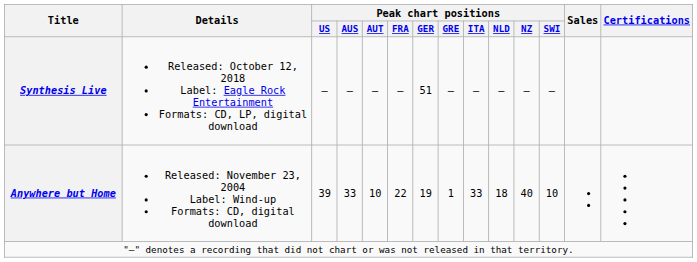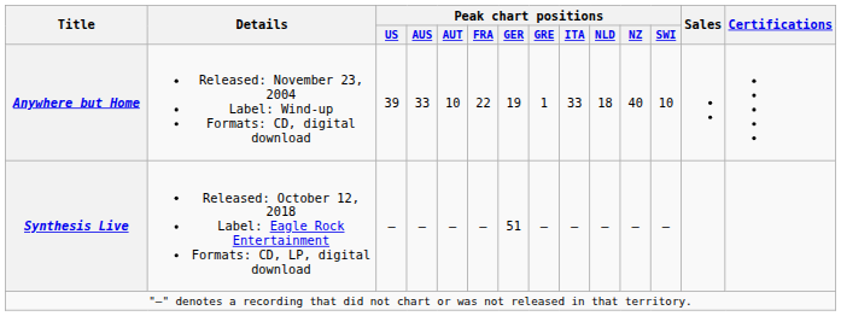 <table class="wikitable plainrowheaders" style="text-align:center">
 <tr>
 <th scope="col" rowspan="2" style="width:11em;">Title</th>
 <th scope="col" rowspan="2" style="width:18em;">Details</th>
 <th scope="col" colspan="10">Peak chart positions</th>
 <th scope="col" rowspan="2">Sales</th>
 <th scope="col" rowspan="2"><a href='#'>Certifications</a></th>
 </tr>
 <tr>
 <th scope="col" style="width:2.25em;font-size:90%;"><a href='#'>US</a><br></th>
 <th scope="col" style="width:2.25em;font-size:90%;"><a href='#'>AUS</a><br></th>
 <th scope="col" style="width:2.25em;font-size:90%;"><a href='#'>AUT</a><br></th>
 <th scope="col" style="width:2.25em;font-size:90%;"><a href='#'>FRA</a><br></th>
 <th scope="col" style="width:2.25em;font-size:90%;"><a href='#'>GER</a><br></th>
 <th scope="col" style="width:2.25em;font-size:90%;"><a href='#'>GRE</a><br></th>
 <th scope="col" style="width:2.25em;font-size:90%;"><a href='#'>ITA</a><br></th>
 <th scope="col" style="width:2.25em;font-size:90%;"><a href='#'>NLD</a><br></th>
 <th scope="col" style="width:2.25em;font-size:90%;"><a href='#'>NZ</a><br></th>
 <th scope="col" style="width:2.25em;font-size:90%;"><a href='#'>SWI</a><br></th>
 </tr>
 <tr>
+<th scope="row"><em><a href='#'>Anywhere but Home</a></em></th>
+<td><br><ul><li>Released: November 23, 2004</li><li>Label: Wind-up</li><li>Formats: CD, digital download</li></ul></td>
+<td>39</td>
+<td>33</td>
+<td>10</td>
+<td>22</td>
+<td>19</td>
+<td>1</td>
+<td>33</td>
+<td>18</td>
+<td>40</td>
+<td>10</td>
+<td><br><ul><li></li><li></li></ul></td>
+<td><br><ul><li></li><li></li><li></li><li></li><li></li></ul></td>
+</tr>
+<tr>
 <th scope="row"><em><a href='#'>Synthesis Live</a></em></th>
 <td><br><ul><li>Released: October 12, 2018</li><li>Label: <a href='#'>Eagle Rock Entertainment</a></li><li>Formats: CD, LP, digital download</li></ul></td>
 <td>—</td>
 <td>—</td>
 <td>—</td>
 <td>—</td>
 <td>51</td>
 <td>—</td>
 <td>—</td>
 <td>—</td>
 <td>—</td>
 <td>—</td>
 <td></td>
 <td></td>
 </tr>
 <tr>
-<th scope="row"><em><a href='#'>Anywhere but Home</a></em></th>
-<td><br><ul><li>Released: November 23, 2004</li><li>Label: Wind-up</li><li>Formats: CD, digital download</li></ul></td>
-<td>39</td>
-<td>33</td>
-<td>10</td>
-<td>22</td>
-<td>19</td>
-<td>1</td>
-<td>33</td>
-<td>18</td>
-<td>40</td>
-<td>10</td>
-<td><br><ul><li></li><li></li></ul></td>
-<td><br><ul><li></li><li></li><li></li><li></li><li></li></ul></td>
-</tr>
-<tr>
 <td colspan="14" style="font-size:90%">"—" denotes a recording that did not chart or was not released in that territory.</td>
 </tr>
 </table>
